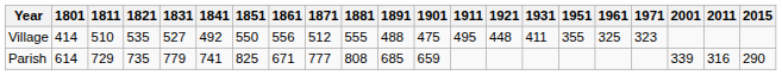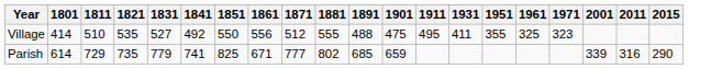 <table class="wikitable">
 <tr>
 <th>Year</th>
 <th>1801</th>
 <th>1811</th>
 <th>1821</th>
 <th>1831</th>
 <th>1841</th>
 <th>1851</th>
 <th>1861</th>
 <th>1871</th>
 <th>1881</th>
 <th>1891</th>
 <th>1901</th>
 <th>1911</th>
-<th>1921</th>
 <th>1931</th>
 <th>1951</th>
 <th>1961</th>
 <th>1971</th>
 <th>2001</th>
 <th>2011</th>
 <th>2015</th>
 </tr>
 <tr>
 <td>Village</td>
 <td>414</td>
 <td>510</td>
 <td>535</td>
 <td>527</td>
 <td>492</td>
 <td>550</td>
 <td>556</td>
 <td>512</td>
 <td>555</td>
 <td>488</td>
 <td>475</td>
 <td>495</td>
-<td>448</td>
 <td>411</td>
 <td>355</td>
 <td>325</td>
 <td>323</td>
 <td></td>
 <td></td>
 <td></td>
 </tr>
 <tr>
 <td>Parish</td>
 <td>614</td>
 <td>729</td>
 <td>735</td>
 <td>779</td>
 <td>741</td>
 <td>825</td>
 <td>671</td>
 <td>777</td>
-<td>808</td>
+<td>802</td>
 <td>685</td>
 <td>659</td>
-<td></td>
 <td></td>
 <td></td>
 <td></td>
 <td></td>
 <td></td>
 <td>339</td>
 <td>316</td>
 <td>290</td>
 </tr>
 </table>
